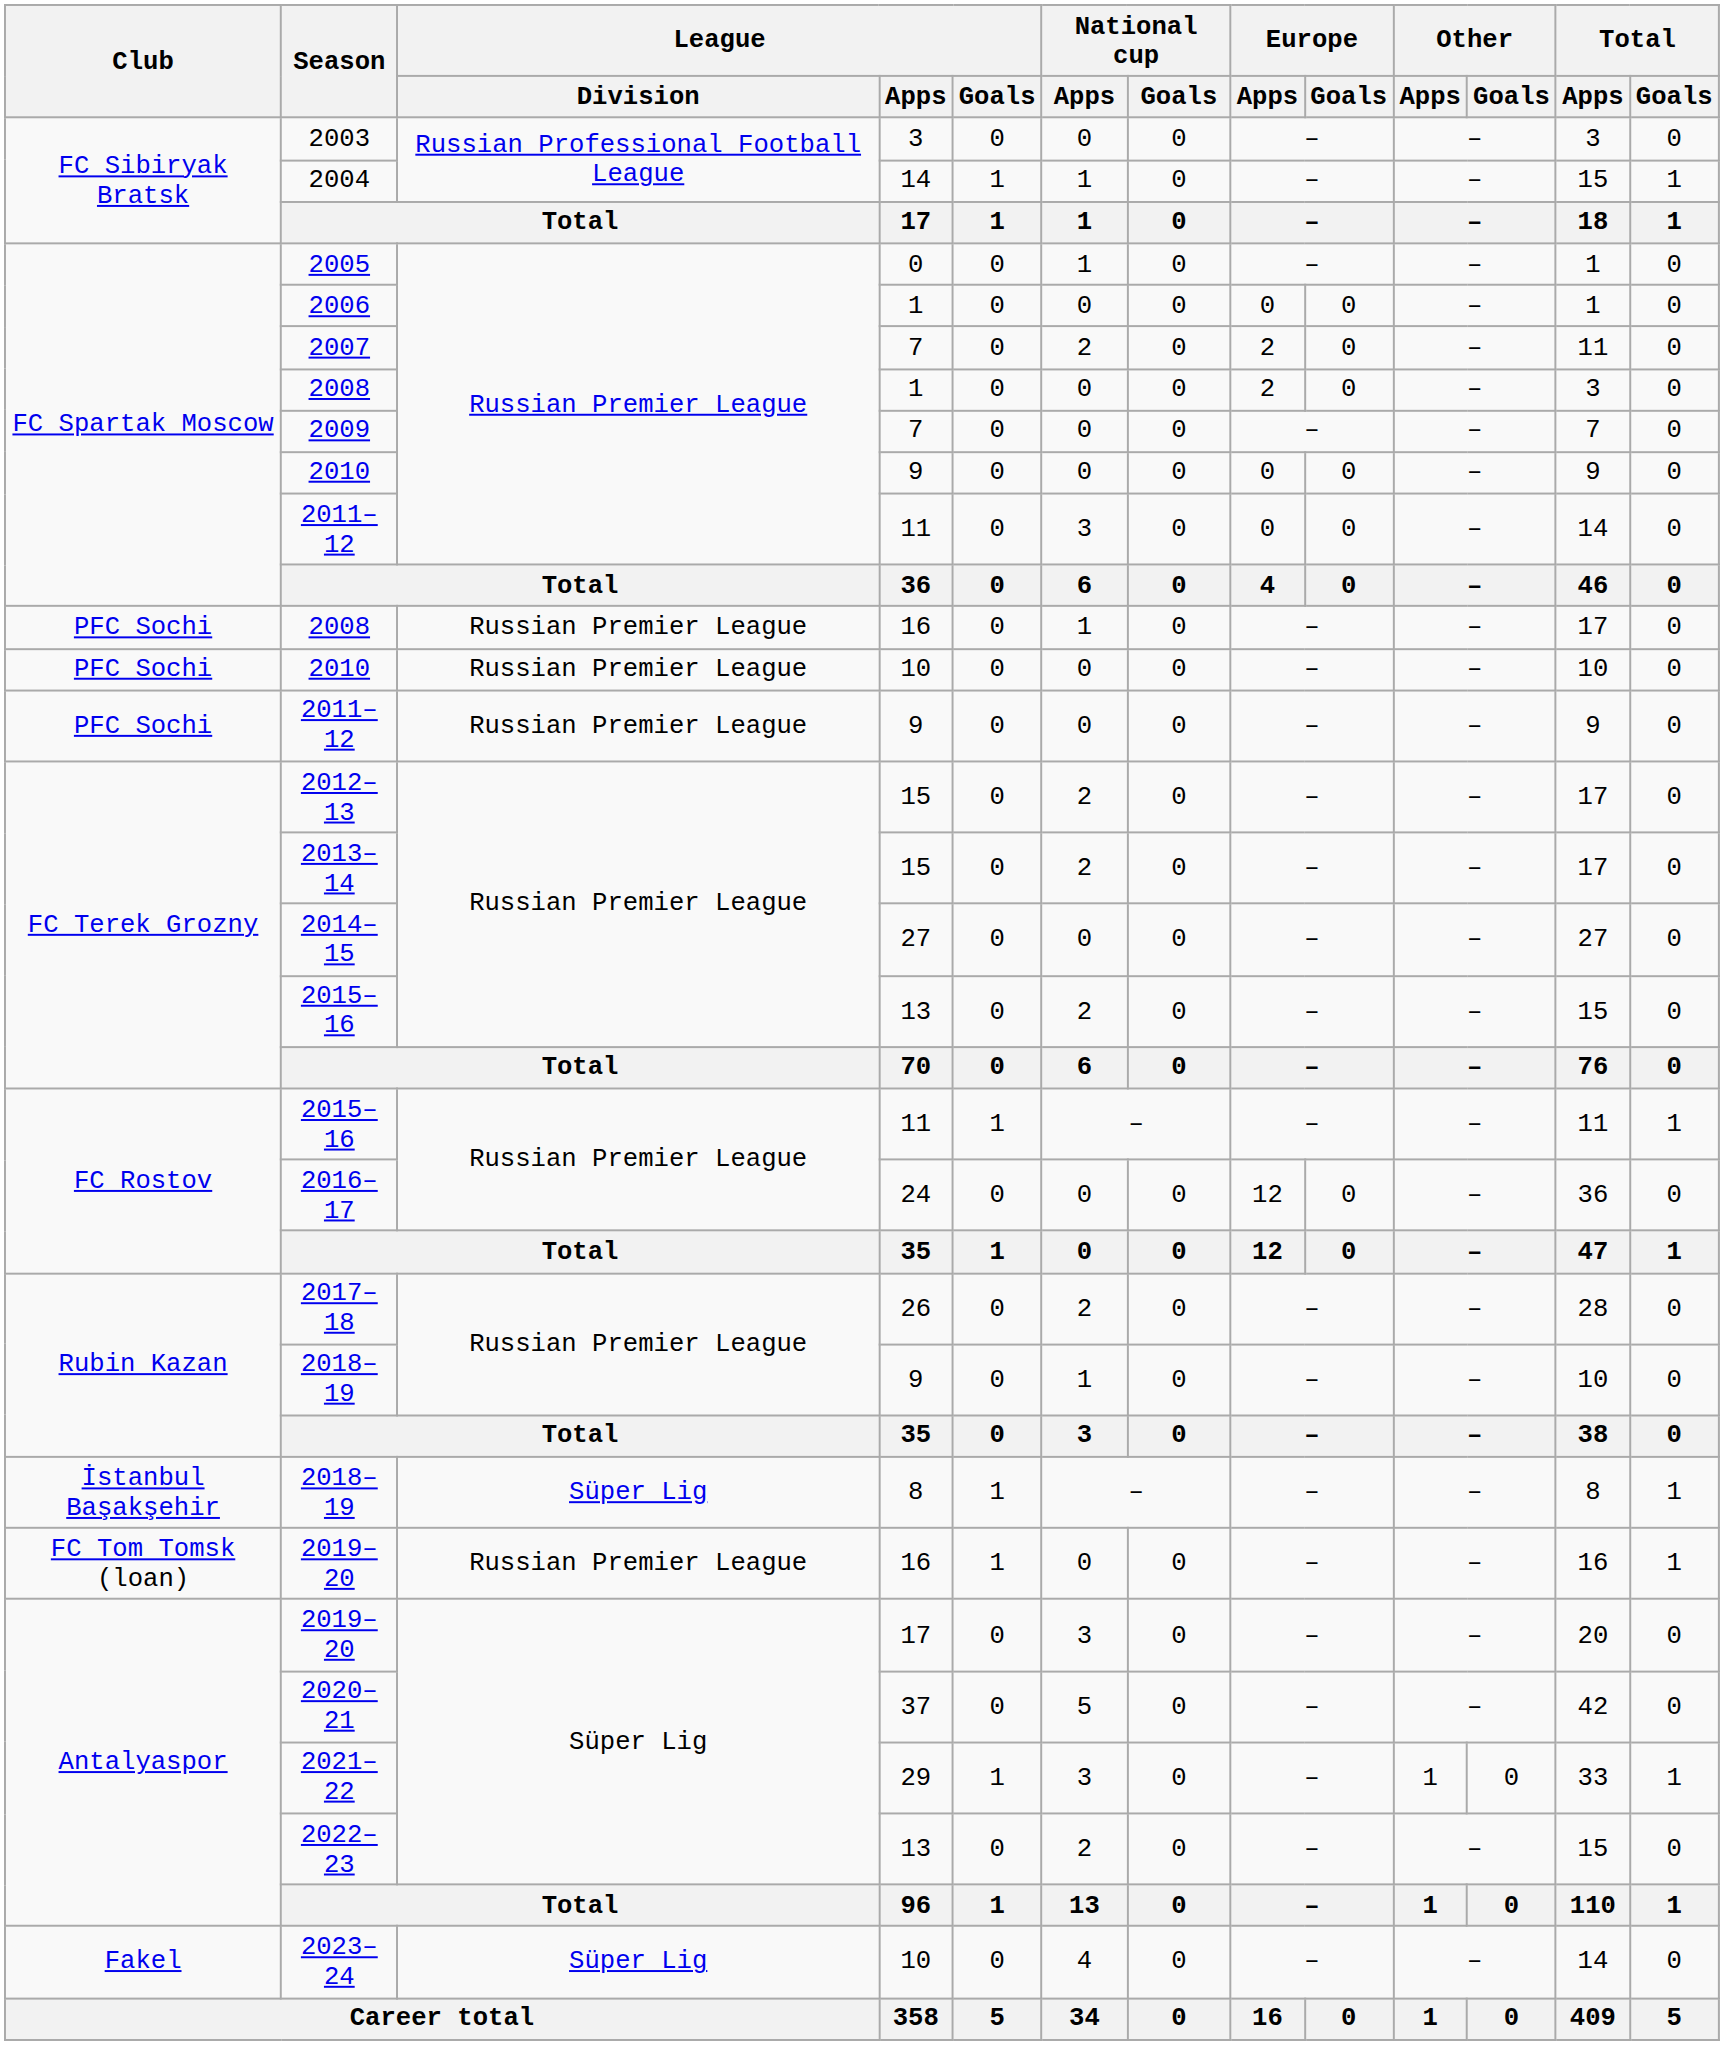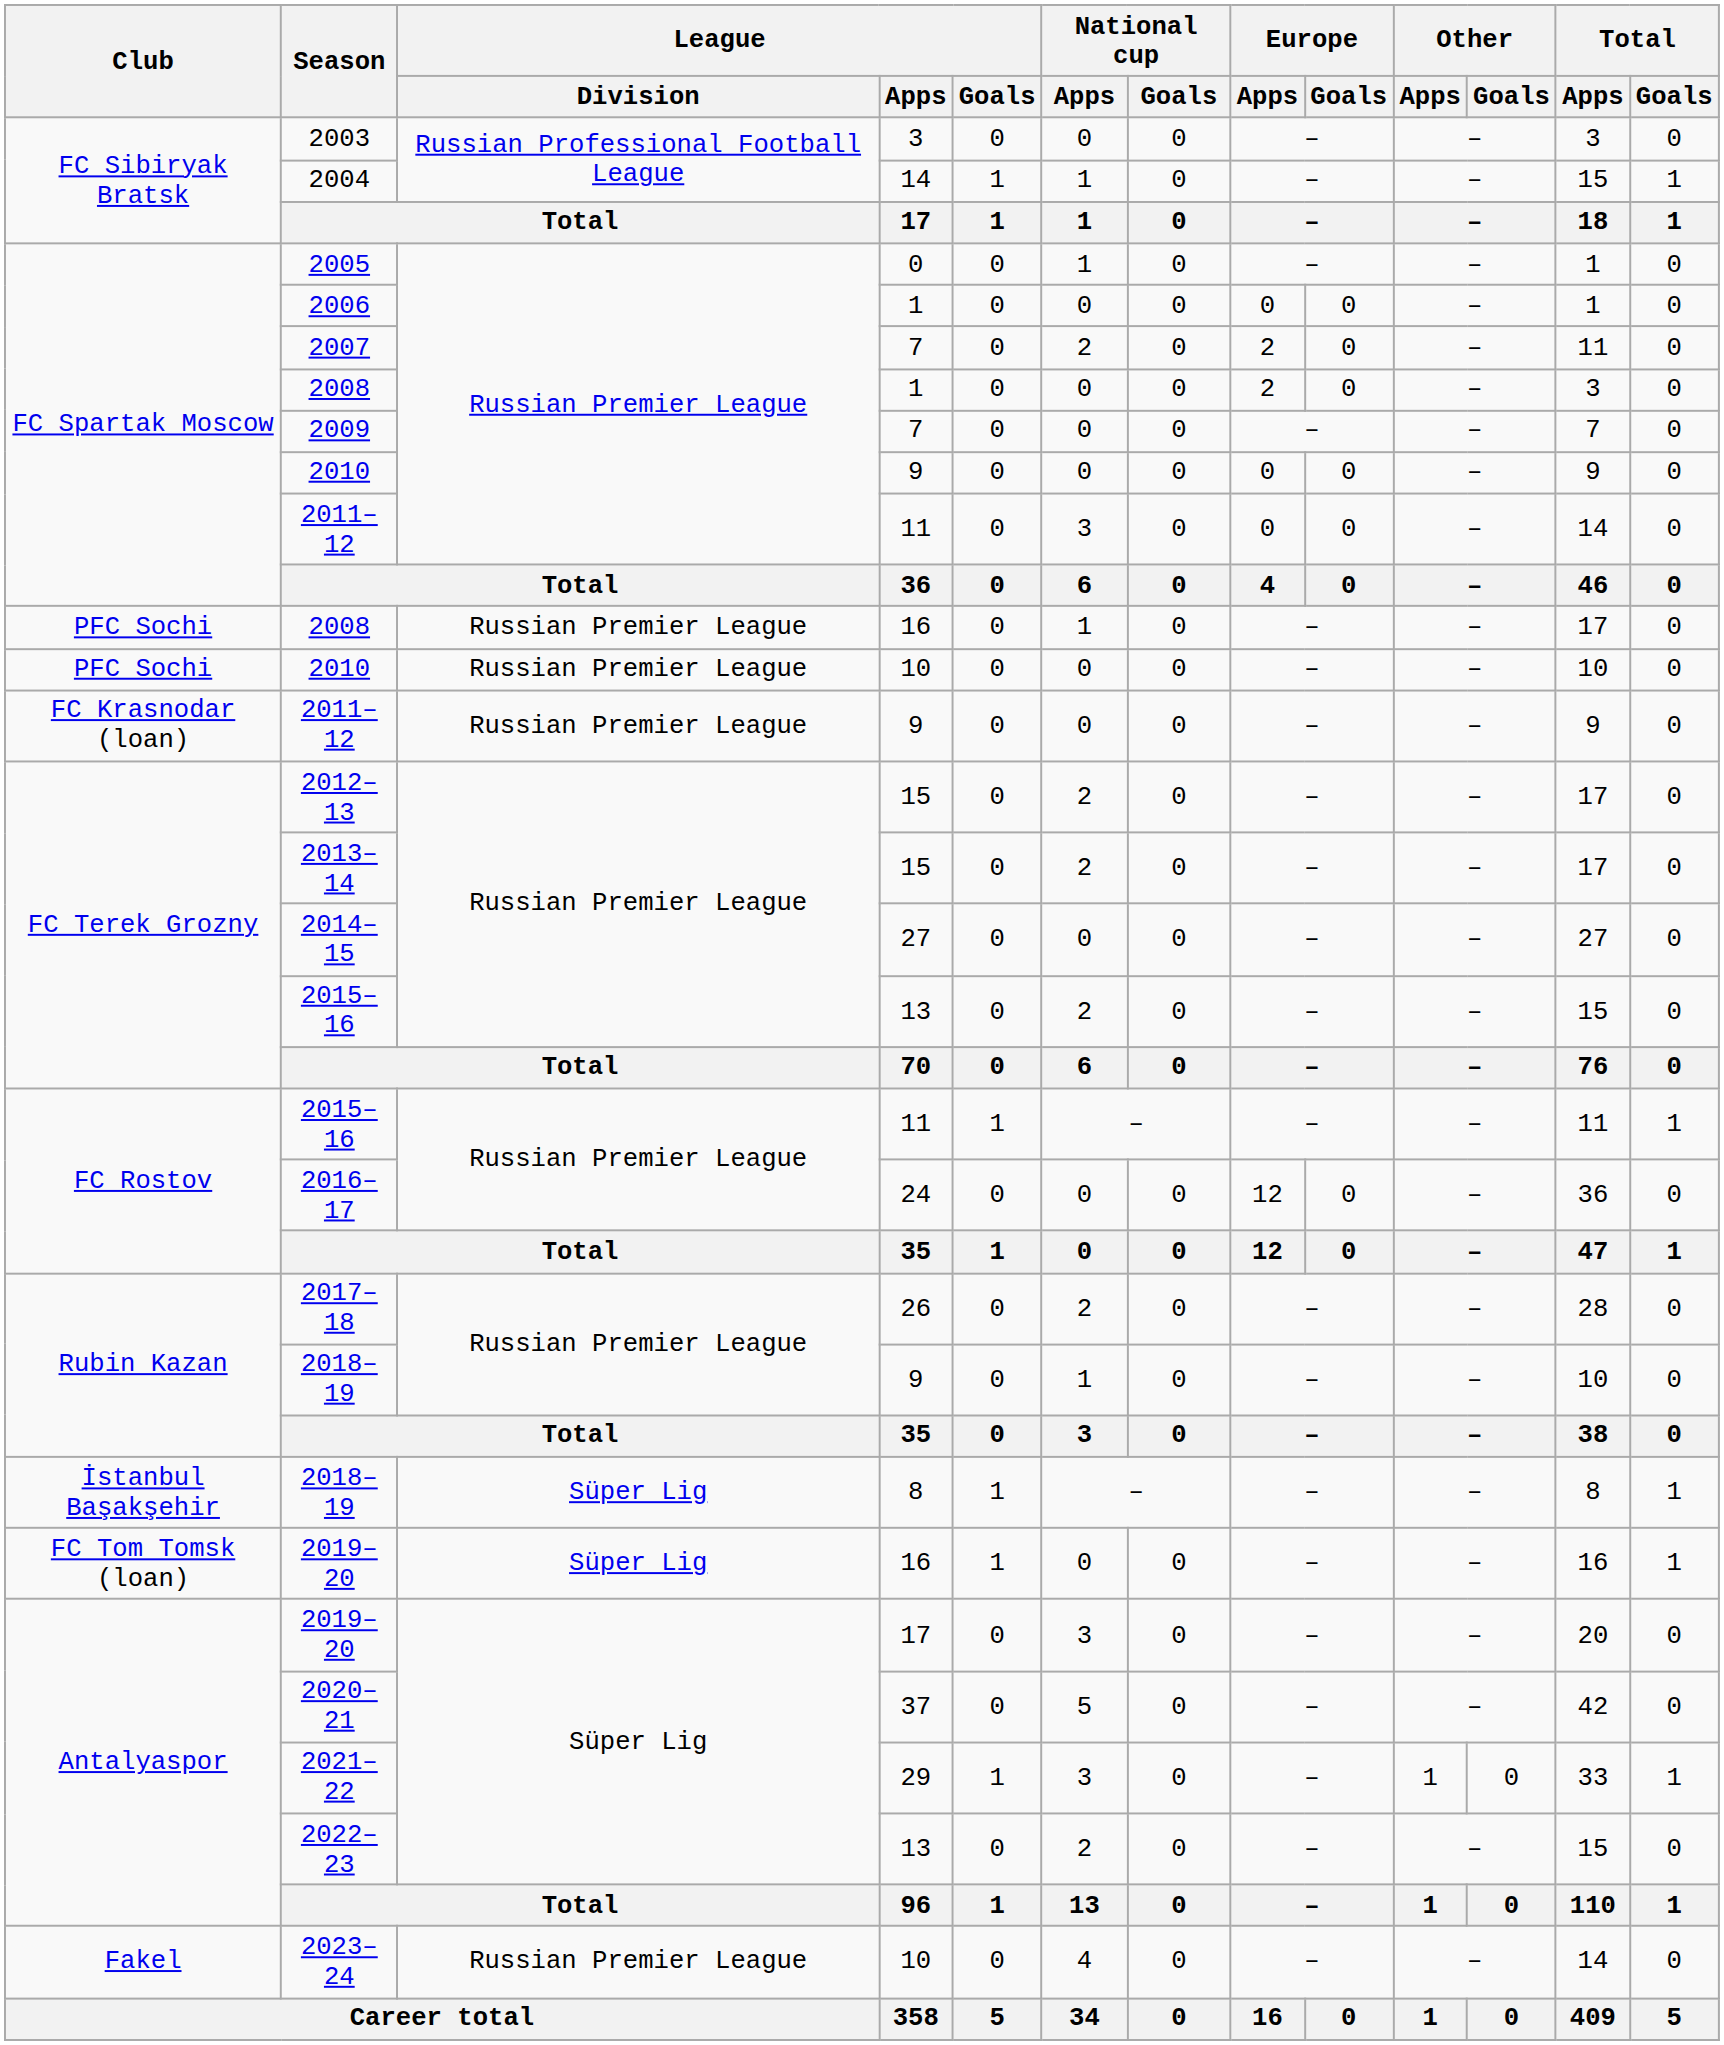 <table class="wikitable" style="text-align: center;">
 <tr>
 <th rowspan=2>Club</th>
 <th rowspan=2>Season</th>
 <th colspan=3>League</th>
 <th colspan=2>National cup</th>
 <th colspan=2>Europe</th>
 <th colspan=2>Other</th>
 <th colspan=2>Total</th>
 </tr>
 <tr>
 <th>Division</th>
 <th>Apps</th>
 <th>Goals</th>
 <th>Apps</th>
 <th>Goals</th>
 <th>Apps</th>
 <th>Goals</th>
 <th>Apps</th>
 <th>Goals</th>
 <th>Apps</th>
 <th>Goals</th>
 </tr>
 <tr>
 <td rowspan=3><a href='#'>FC Sibiryak Bratsk</a></td>
 <td>2003</td>
 <td rowspan=2><a href='#'>Russian Professional Football League</a></td>
 <td>3</td>
 <td>0</td>
 <td>0</td>
 <td>0</td>
 <td colspan=2>–</td>
 <td colspan=2>–</td>
 <td>3</td>
 <td>0</td>
 </tr>
 <tr>
 <td>2004</td>
 <td>14</td>
 <td>1</td>
 <td>1</td>
 <td>0</td>
 <td colspan=2>–</td>
 <td colspan=2>–</td>
 <td>15</td>
 <td>1</td>
 </tr>
 <tr>
 <th colspan=2>Total</th>
 <th>17</th>
 <th>1</th>
 <th>1</th>
 <th>0</th>
 <th colspan=2>–</th>
 <th colspan=2>–</th>
 <th>18</th>
 <th>1</th>
 </tr>
 <tr>
 <td rowspan="8"><a href='#'>FC Spartak Moscow</a></td>
 <td><a href='#'>2005</a></td>
 <td rowspan="7"><a href='#'>Russian Premier League</a></td>
 <td>0</td>
 <td>0</td>
 <td>1</td>
 <td>0</td>
 <td colspan=2>–</td>
 <td colspan=2>–</td>
 <td>1</td>
 <td>0</td>
 </tr>
 <tr>
 <td><a href='#'>2006</a></td>
 <td>1</td>
 <td>0</td>
 <td>0</td>
 <td>0</td>
 <td>0</td>
 <td>0</td>
 <td colspan=2>–</td>
 <td>1</td>
 <td>0</td>
 </tr>
 <tr>
 <td><a href='#'>2007</a></td>
 <td>7</td>
 <td>0</td>
 <td>2</td>
 <td>0</td>
 <td>2</td>
 <td>0</td>
 <td colspan=2>–</td>
 <td>11</td>
 <td>0</td>
 </tr>
 <tr>
 <td><a href='#'>2008</a></td>
 <td>1</td>
 <td>0</td>
 <td>0</td>
 <td>0</td>
 <td>2</td>
 <td>0</td>
 <td colspan=2>–</td>
 <td>3</td>
 <td>0</td>
 </tr>
 <tr>
 <td><a href='#'>2009</a></td>
 <td>7</td>
 <td>0</td>
 <td>0</td>
 <td>0</td>
 <td colspan=2>–</td>
 <td colspan=2>–</td>
 <td>7</td>
 <td>0</td>
 </tr>
 <tr>
 <td><a href='#'>2010</a></td>
 <td>9</td>
 <td>0</td>
 <td>0</td>
 <td>0</td>
 <td>0</td>
 <td>0</td>
 <td colspan=2>–</td>
 <td>9</td>
 <td>0</td>
 </tr>
 <tr>
 <td><a href='#'>2011–12</a></td>
 <td>11</td>
 <td>0</td>
 <td>3</td>
 <td>0</td>
 <td>0</td>
 <td>0</td>
 <td colspan=2>–</td>
 <td>14</td>
 <td>0</td>
 </tr>
 <tr>
 <th colspan="2">Total</th>
 <th>36</th>
 <th>0</th>
 <th>6</th>
 <th>0</th>
 <th>4</th>
 <th>0</th>
 <th colspan=2>–</th>
 <th>46</th>
 <th>0</th>
 </tr>
 <tr>
 <td><a href='#'>PFC Sochi</a></td>
 <td><a href='#'>2008</a></td>
 <td>Russian Premier League</td>
 <td>16</td>
 <td>0</td>
 <td>1</td>
 <td>0</td>
 <td colspan=2>–</td>
 <td colspan=2>–</td>
 <td>17</td>
 <td>0</td>
 </tr>
 <tr>
 <td><a href='#'>PFC Sochi</a></td>
 <td><a href='#'>2010</a></td>
 <td>Russian Premier League</td>
 <td>10</td>
 <td>0</td>
 <td>0</td>
 <td>0</td>
 <td colspan=2>–</td>
 <td colspan=2>–</td>
 <td>10</td>
 <td>0</td>
 </tr>
 <tr>
-<td><a href='#'>PFC Sochi</a></td>
+<td><a href='#'>FC Krasnodar</a> (loan)</td>
 <td><a href='#'>2011–12</a></td>
 <td>Russian Premier League</td>
 <td>9</td>
 <td>0</td>
 <td>0</td>
 <td>0</td>
 <td colspan=2>–</td>
 <td colspan=2>–</td>
 <td>9</td>
 <td>0</td>
 </tr>
 <tr>
 <td rowspan="5"><a href='#'>FC Terek Grozny</a></td>
 <td><a href='#'>2012–13</a></td>
 <td rowspan="4">Russian Premier League</td>
 <td>15</td>
 <td>0</td>
 <td>2</td>
 <td>0</td>
 <td colspan=2>–</td>
 <td colspan=2>–</td>
 <td>17</td>
 <td>0</td>
 </tr>
 <tr>
 <td><a href='#'>2013–14</a></td>
 <td>15</td>
 <td>0</td>
 <td>2</td>
 <td>0</td>
 <td colspan=2>–</td>
 <td colspan=2>–</td>
 <td>17</td>
 <td>0</td>
 </tr>
 <tr>
 <td><a href='#'>2014–15</a></td>
 <td>27</td>
 <td>0</td>
 <td>0</td>
 <td>0</td>
 <td colspan=2>–</td>
 <td colspan=2>–</td>
 <td>27</td>
 <td>0</td>
 </tr>
 <tr>
 <td><a href='#'>2015–16</a></td>
 <td>13</td>
 <td>0</td>
 <td>2</td>
 <td>0</td>
 <td colspan=2>–</td>
 <td colspan=2>–</td>
 <td>15</td>
 <td>0</td>
 </tr>
 <tr>
 <th colspan="2">Total</th>
 <th>70</th>
 <th>0</th>
 <th>6</th>
 <th>0</th>
 <th colspan=2>–</th>
 <th colspan=2>–</th>
 <th>76</th>
 <th>0</th>
 </tr>
 <tr>
 <td rowspan="3"><a href='#'>FC Rostov</a></td>
 <td><a href='#'>2015–16</a></td>
 <td rowspan=2>Russian Premier League</td>
 <td>11</td>
 <td>1</td>
 <td colspan=2>–</td>
 <td colspan=2>–</td>
 <td colspan=2>–</td>
 <td>11</td>
 <td>1</td>
 </tr>
 <tr>
 <td><a href='#'>2016–17</a></td>
 <td>24</td>
 <td>0</td>
 <td>0</td>
 <td>0</td>
 <td>12</td>
 <td>0</td>
 <td colspan=2>–</td>
 <td>36</td>
 <td>0</td>
 </tr>
 <tr>
 <th colspan="2">Total</th>
 <th>35</th>
 <th>1</th>
 <th>0</th>
 <th>0</th>
 <th>12</th>
 <th>0</th>
 <th colspan=2>–</th>
 <th>47</th>
 <th>1</th>
 </tr>
 <tr>
 <td rowspan="3"><a href='#'>Rubin Kazan</a></td>
 <td><a href='#'>2017–18</a></td>
 <td rowspan="2">Russian Premier League</td>
 <td>26</td>
 <td>0</td>
 <td>2</td>
 <td>0</td>
 <td colspan=2>–</td>
 <td colspan=2>–</td>
 <td>28</td>
 <td>0</td>
 </tr>
 <tr>
 <td><a href='#'>2018–19</a></td>
 <td>9</td>
 <td>0</td>
 <td>1</td>
 <td>0</td>
 <td colspan=2>–</td>
 <td colspan=2>–</td>
 <td>10</td>
 <td>0</td>
 </tr>
 <tr>
 <th colspan=2>Total</th>
 <th>35</th>
 <th>0</th>
 <th>3</th>
 <th>0</th>
 <th colspan=2>–</th>
 <th colspan=2>–</th>
 <th>38</th>
 <th>0</th>
 </tr>
 <tr>
 <td><a href='#'>İstanbul Başakşehir</a></td>
 <td><a href='#'>2018–19</a></td>
 <td><a href='#'>Süper Lig</a></td>
 <td>8</td>
 <td>1</td>
 <td colspan=2>–</td>
 <td colspan=2>–</td>
 <td colspan=2>–</td>
 <td>8</td>
 <td>1</td>
 </tr>
 <tr>
 <td><a href='#'>FC Tom Tomsk</a> (loan)</td>
 <td><a href='#'>2019–20</a></td>
-<td>Russian Premier League</td>
+<td><a href='#'>Süper Lig</a></td>
 <td>16</td>
 <td>1</td>
 <td>0</td>
 <td>0</td>
 <td colspan=2>–</td>
 <td colspan=2>–</td>
 <td>16</td>
 <td>1</td>
 </tr>
 <tr>
 <td rowspan="5"><a href='#'>Antalyaspor</a></td>
 <td><a href='#'>2019–20</a></td>
 <td rowspan="4">Süper Lig</td>
 <td>17</td>
 <td>0</td>
 <td>3</td>
 <td>0</td>
 <td colspan=2>–</td>
 <td colspan=2>–</td>
 <td>20</td>
 <td>0</td>
 </tr>
 <tr>
 <td><a href='#'>2020–21</a></td>
 <td>37</td>
 <td>0</td>
 <td>5</td>
 <td>0</td>
 <td colspan=2>–</td>
 <td colspan=2>–</td>
 <td>42</td>
 <td>0</td>
 </tr>
 <tr>
 <td><a href='#'>2021–22</a></td>
 <td>29</td>
 <td>1</td>
 <td>3</td>
 <td>0</td>
 <td colspan=2>–</td>
 <td>1</td>
 <td>0</td>
 <td>33</td>
 <td>1</td>
 </tr>
 <tr>
 <td><a href='#'>2022–23</a></td>
 <td>13</td>
 <td>0</td>
 <td>2</td>
 <td>0</td>
 <td colspan=2>–</td>
 <td colspan=2>–</td>
 <td>15</td>
 <td>0</td>
 </tr>
 <tr>
 <th colspan="2">Total</th>
 <th>96</th>
 <th>1</th>
 <th>13</th>
 <th>0</th>
 <th colspan=2>–</th>
 <th>1</th>
 <th>0</th>
 <th>110</th>
 <th>1</th>
 </tr>
 <tr>
 <td><a href='#'>Fakel</a></td>
 <td><a href='#'>2023–24</a></td>
-<td><a href='#'>Süper Lig</a></td>
+<td>Russian Premier League</td>
 <td>10</td>
 <td>0</td>
 <td>4</td>
 <td>0</td>
 <td colspan=2>–</td>
 <td colspan=2>–</td>
 <td>14</td>
 <td>0</td>
 </tr>
 <tr>
 <th colspan="3">Career total</th>
 <th>358</th>
 <th>5</th>
 <th>34</th>
 <th>0</th>
 <th>16</th>
 <th>0</th>
 <th>1</th>
 <th>0</th>
 <th>409</th>
 <th>5</th>
 </tr>
 </table>
